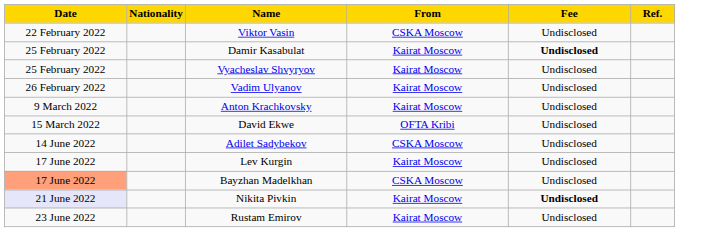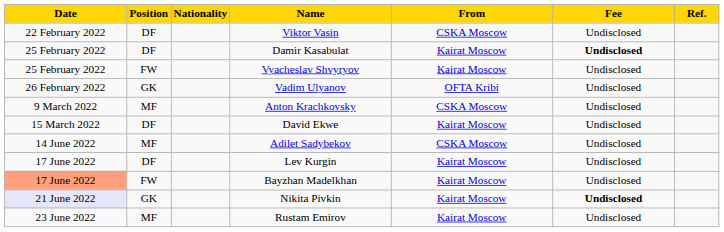 <table class="wikitable"  style="text-align:center; font-size:90%; ">
 <tr>
 <th style="background:#FFD700; color:#000000; width:150px;">Date</th>
+<th style="background:#FFD700; color:#000000; width:50px;">Position</th>
 <th style="background:#FFD700; color:#000000; width:50px;">Nationality</th>
 <th style="background:#FFD700; color:#000000; width:200px;">Name</th>
 <th style="background:#FFD700; color:#000000; width:200px;">From</th>
 <th style="background:#FFD700; color:#000000; width:150px;">Fee</th>
 <th style="background:#FFD700; color:#000000; width:50px;">Ref.</th>
 </tr>
 <tr>
 <td>22 February 2022</td>
+<td>DF</td>
 <td></td>
 <td><a href='#'>Viktor Vasin</a></td>
 <td><a href='#'>CSKA Moscow</a></td>
 <td>Undisclosed</td>
 <td></td>
 </tr>
 <tr>
 <td>25 February 2022</td>
+<td>DF</td>
 <td></td>
 <td>Damir Kasabulat</td>
 <td><a href='#'>Kairat Moscow</a></td>
 <td><strong>Undisclosed</strong></td>
 <td></td>
 </tr>
 <tr>
 <td>25 February 2022</td>
+<td>FW</td>
 <td></td>
 <td><a href='#'>Vyacheslav Shvyryov</a></td>
 <td><a href='#'>Kairat Moscow</a></td>
 <td>Undisclosed</td>
 <td></td>
 </tr>
 <tr>
 <td>26 February 2022</td>
+<td>GK</td>
 <td></td>
 <td><a href='#'>Vadim Ulyanov</a></td>
+<td><a href='#'>OFTA Kribi</a></td>
+<td>Undisclosed</td>
+<td></td>
+</tr>
+<tr>
+<td>9 March 2022</td>
+<td>MF</td>
+<td></td>
+<td><a href='#'>Anton Krachkovsky</a></td>
+<td><a href='#'>CSKA Moscow</a></td>
+<td>Undisclosed</td>
+<td></td>
+</tr>
+<tr>
+<td>15 March 2022</td>
+<td>DF</td>
+<td></td>
+<td>David Ekwe</td>
 <td><a href='#'>Kairat Moscow</a></td>
 <td>Undisclosed</td>
 <td></td>
 </tr>
 <tr>
-<td>9 March 2022</td>
-<td></td>
-<td><a href='#'>Anton Krachkovsky</a></td>
-<td><a href='#'>Kairat Moscow</a></td>
-<td>Undisclosed</td>
-<td></td>
-</tr>
-<tr>
-<td>15 March 2022</td>
-<td></td>
-<td>David Ekwe</td>
-<td><a href='#'>OFTA Kribi</a></td>
-<td>Undisclosed</td>
-<td></td>
-</tr>
-<tr>
 <td>14 June 2022</td>
+<td>MF</td>
 <td></td>
 <td><a href='#'>Adilet Sadybekov</a></td>
 <td><a href='#'>CSKA Moscow</a></td>
 <td>Undisclosed</td>
 <td></td>
 </tr>
 <tr>
 <td>17 June 2022</td>
+<td>DF</td>
 <td></td>
 <td>Lev Kurgin</td>
 <td><a href='#'>Kairat Moscow</a></td>
 <td>Undisclosed</td>
 <td></td>
 </tr>
 <tr>
 <td style="background: lightsalmon;">17 June 2022</td>
+<td>FW</td>
 <td></td>
 <td>Bayzhan Madelkhan</td>
-<td><a href='#'>CSKA Moscow</a></td>
+<td><a href='#'>Kairat Moscow</a></td>
 <td>Undisclosed</td>
 <td></td>
 </tr>
 <tr>
 <td style="background: lavender;">21 June 2022</td>
+<td>GK</td>
 <td></td>
 <td>Nikita Pivkin</td>
 <td><a href='#'>Kairat Moscow</a></td>
 <td><strong>Undisclosed</strong></td>
 <td></td>
 </tr>
 <tr>
 <td>23 June 2022</td>
+<td>MF</td>
 <td></td>
 <td>Rustam Emirov</td>
 <td><a href='#'>Kairat Moscow</a></td>
 <td>Undisclosed</td>
 <td></td>
 </tr>
 </table>
